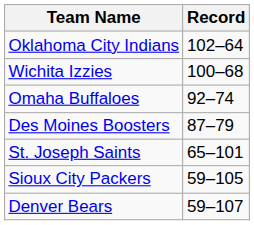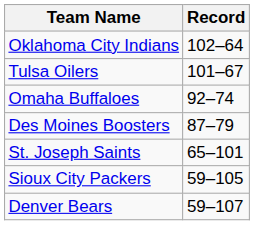 <table class="wikitable">
 <tr>
 <th>Team Name</th>
 <th>Record</th>
 </tr>
 <tr>
 <td><a href='#'>Oklahoma City Indians</a></td>
 <td>102–64</td>
 </tr>
 <tr>
-<td><a href='#'>Wichita Izzies</a></td>
-<td>100–68</td>
+<td><a href='#'>Tulsa Oilers</a></td>
+<td>101–67</td>
 </tr>
 <tr>
 <td><a href='#'>Omaha Buffaloes</a></td>
 <td>92–74</td>
 </tr>
 <tr>
 <td><a href='#'>Des Moines Boosters</a></td>
 <td>87–79</td>
 </tr>
 <tr>
 <td><a href='#'>St. Joseph Saints</a></td>
 <td>65–101</td>
 </tr>
 <tr>
 <td><a href='#'>Sioux City Packers</a></td>
 <td>59–105</td>
 </tr>
 <tr>
 <td><a href='#'>Denver Bears</a></td>
 <td>59–107</td>
 </tr>
 </table>
